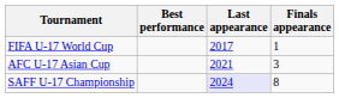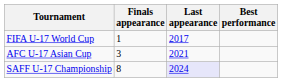 <table class="wikitable sortable" style="text-align:left;">
 <tr>
 <th>Tournament</th>
+<th data-sort-type="number">Finals<br>appearance</th>
+<th>Last<br>appearance</th>
 <th>Best<br>performance</th>
-<th>Last<br>appearance</th>
-<th data-sort-type="number">Finals<br>appearance</th>
 </tr>
 <tr>
 <td><a href='#'>FIFA U-17 World Cup</a></td>
+<td>1</td>
+<td><a href='#'>2017</a></td>
 <td></td>
-<td><a href='#'>2017</a></td>
-<td>1</td>
 </tr>
 <tr>
 <td><a href='#'>AFC U-17 Asian Cup</a></td>
+<td>3</td>
+<td><a href='#'>2021</a></td>
 <td></td>
-<td><a href='#'>2021</a></td>
-<td>3</td>
 </tr>
 <tr>
 <td><a href='#'>SAFF U-17 Championship</a></td>
+<td>8</td>
+<td style="background: lavender;"><a href='#'>2024</a></td>
 <td></td>
-<td style="background: lavender;"><a href='#'>2024</a></td>
-<td>8</td>
 </tr>
 </table>
